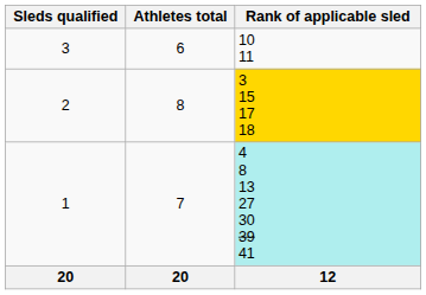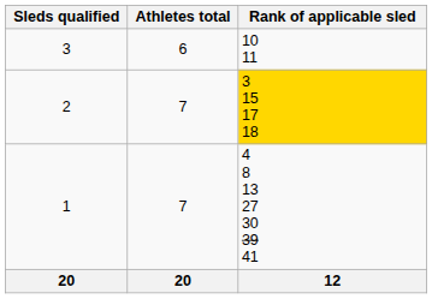 <table class="wikitable" width=450>
 <tr>
 <th>Sleds qualified</th>
 <th>Athletes total</th>
 <th>Rank of applicable sled</th>
 </tr>
 <tr>
 <td align=center>3</td>
 <td align=center>6</td>
 <td> 10<br> 11</td>
 </tr>
 <tr>
 <td align=center>2</td>
-<td align=center>8</td>
+<td align=center>7</td>
 <td style="background: gold;"> 3<br> 15<br> 17<br> 18</td>
 </tr>
 <tr>
 <td align=center>1</td>
 <td align=center>7</td>
-<td style="background: paleturquoise;"> 4<br> 8<br> 13<br> 27<br> 30<br><s> 39</s><br> 41</td>
+<td> 4<br> 8<br> 13<br> 27<br> 30<br><s> 39</s><br> 41</td>
 </tr>
 <tr>
 <th>20</th>
 <th>20</th>
 <th>12</th>
 </tr>
 </table>
